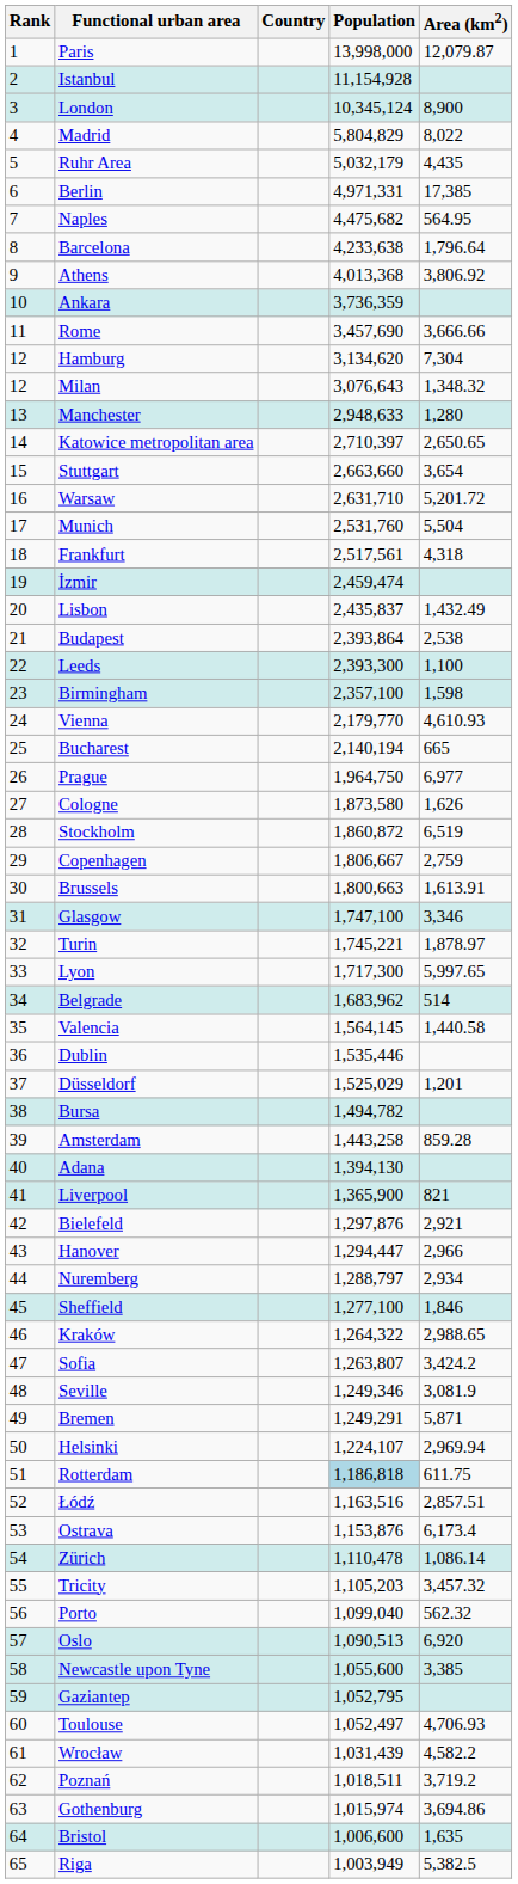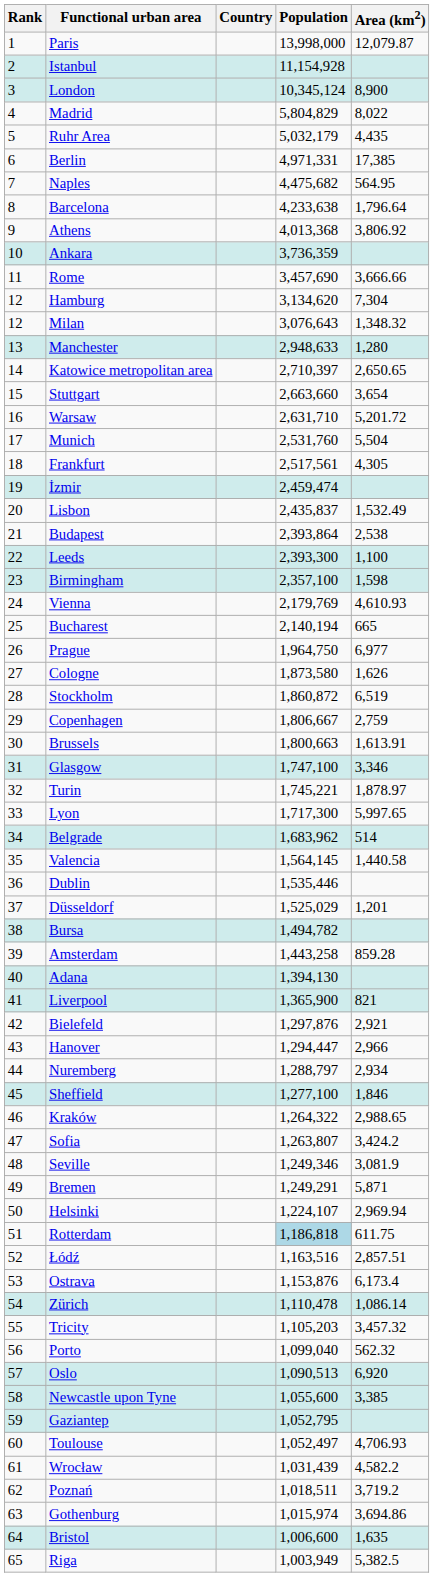 <table class="wikitable sortable">
 <tr>
 <th>Rank</th>
 <th>Functional urban area</th>
 <th>Country</th>
 <th>Population</th>
 <th>Area (km<sup>2</sup>)</th>
 </tr>
 <tr>
 <td>1</td>
 <td><a href='#'>Paris</a></td>
 <td></td>
 <td>13,998,000</td>
 <td>12,079.87</td>
 </tr>
 <tr bgcolor="#cfecec">
 <td>2</td>
 <td><a href='#'>Istanbul</a></td>
 <td></td>
 <td>11,154,928</td>
 <td></td>
 </tr>
 <tr bgcolor="#cfecec">
 <td>3</td>
 <td><a href='#'>London</a></td>
 <td></td>
 <td>10,345,124</td>
 <td>8,900</td>
 </tr>
 <tr>
 <td>4</td>
 <td><a href='#'>Madrid</a></td>
 <td></td>
 <td>5,804,829</td>
 <td>8,022</td>
 </tr>
 <tr>
 <td>5</td>
 <td><a href='#'>Ruhr Area</a></td>
 <td></td>
 <td>5,032,179</td>
 <td>4,435</td>
 </tr>
 <tr>
 <td>6</td>
 <td><a href='#'>Berlin</a></td>
 <td></td>
 <td>4,971,331</td>
 <td>17,385</td>
 </tr>
 <tr>
 <td>7</td>
 <td><a href='#'>Naples</a></td>
 <td></td>
 <td>4,475,682</td>
 <td>564.95</td>
 </tr>
 <tr>
 <td>8</td>
 <td><a href='#'>Barcelona</a></td>
 <td></td>
 <td>4,233,638</td>
 <td>1,796.64</td>
 </tr>
 <tr>
 <td>9</td>
 <td><a href='#'>Athens</a></td>
 <td></td>
 <td>4,013,368</td>
 <td>3,806.92</td>
 </tr>
 <tr bgcolor="#cfecec">
 <td>10</td>
 <td><a href='#'>Ankara</a></td>
 <td></td>
 <td>3,736,359</td>
 <td></td>
 </tr>
 <tr>
 <td>11</td>
 <td><a href='#'>Rome</a></td>
 <td></td>
 <td>3,457,690</td>
 <td>3,666.66</td>
 </tr>
 <tr>
 <td>12</td>
 <td><a href='#'>Hamburg</a></td>
 <td></td>
 <td>3,134,620</td>
 <td>7,304</td>
 </tr>
 <tr>
 <td>12</td>
 <td><a href='#'>Milan</a></td>
 <td></td>
 <td>3,076,643</td>
 <td>1,348.32</td>
 </tr>
 <tr bgcolor="#cfecec">
 <td>13</td>
 <td><a href='#'>Manchester</a></td>
 <td></td>
 <td>2,948,633</td>
 <td>1,280</td>
 </tr>
 <tr>
 <td>14</td>
 <td><a href='#'>Katowice metropolitan area</a></td>
 <td></td>
 <td>2,710,397</td>
 <td>2,650.65</td>
 </tr>
 <tr>
 <td>15</td>
 <td><a href='#'>Stuttgart</a></td>
 <td></td>
 <td>2,663,660</td>
 <td>3,654</td>
 </tr>
 <tr>
 <td>16</td>
 <td><a href='#'>Warsaw</a></td>
 <td></td>
 <td>2,631,710</td>
 <td>5,201.72</td>
 </tr>
 <tr>
 <td>17</td>
 <td><a href='#'>Munich</a></td>
 <td></td>
 <td>2,531,760</td>
 <td>5,504</td>
 </tr>
 <tr>
 <td>18</td>
 <td><a href='#'>Frankfurt</a></td>
 <td></td>
 <td>2,517,561</td>
-<td>4,318</td>
+<td>4,305</td>
 </tr>
 <tr bgcolor="#cfecec">
 <td>19</td>
 <td><a href='#'>İzmir</a></td>
 <td></td>
 <td>2,459,474</td>
 <td></td>
 </tr>
 <tr>
 <td>20</td>
 <td><a href='#'>Lisbon</a></td>
 <td></td>
 <td>2,435,837</td>
-<td>1,432.49</td>
+<td>1,532.49</td>
 </tr>
 <tr>
 <td>21</td>
 <td><a href='#'>Budapest</a></td>
 <td></td>
 <td>2,393,864</td>
 <td>2,538</td>
 </tr>
 <tr bgcolor="#cfecec">
 <td>22</td>
 <td><a href='#'>Leeds</a></td>
 <td></td>
 <td>2,393,300</td>
 <td>1,100</td>
 </tr>
 <tr bgcolor="#cfecec">
 <td>23</td>
 <td><a href='#'>Birmingham</a></td>
 <td></td>
 <td>2,357,100</td>
 <td>1,598</td>
 </tr>
 <tr>
 <td>24</td>
 <td><a href='#'>Vienna</a></td>
 <td></td>
-<td>2,179,770</td>
+<td>2,179,769</td>
 <td>4,610.93</td>
 </tr>
 <tr>
 <td>25</td>
 <td><a href='#'>Bucharest</a></td>
 <td></td>
 <td>2,140,194</td>
 <td>665</td>
 </tr>
 <tr>
 <td>26</td>
 <td><a href='#'>Prague</a></td>
 <td></td>
 <td>1,964,750</td>
 <td>6,977</td>
 </tr>
 <tr>
 <td>27</td>
 <td><a href='#'>Cologne</a></td>
 <td></td>
 <td>1,873,580</td>
 <td>1,626</td>
 </tr>
 <tr>
 <td>28</td>
 <td><a href='#'>Stockholm</a></td>
 <td></td>
 <td>1,860,872</td>
 <td>6,519</td>
 </tr>
 <tr>
 <td>29</td>
 <td><a href='#'>Copenhagen</a></td>
 <td></td>
 <td>1,806,667</td>
 <td>2,759</td>
 </tr>
 <tr>
 <td>30</td>
 <td><a href='#'>Brussels</a></td>
 <td></td>
 <td>1,800,663</td>
 <td>1,613.91</td>
 </tr>
 <tr bgcolor="#cfecec">
 <td>31</td>
 <td><a href='#'>Glasgow</a></td>
 <td></td>
 <td>1,747,100</td>
 <td>3,346</td>
 </tr>
 <tr>
 <td>32</td>
 <td><a href='#'>Turin</a></td>
 <td></td>
 <td>1,745,221</td>
 <td>1,878.97</td>
 </tr>
 <tr>
 <td>33</td>
 <td><a href='#'>Lyon</a></td>
 <td></td>
 <td>1,717,300</td>
 <td>5,997.65</td>
 </tr>
 <tr bgcolor="#cfecec">
 <td>34</td>
 <td><a href='#'>Belgrade</a></td>
 <td></td>
 <td>1,683,962</td>
 <td>514</td>
 </tr>
 <tr>
 <td>35</td>
 <td><a href='#'>Valencia</a></td>
 <td></td>
 <td>1,564,145</td>
 <td>1,440.58</td>
 </tr>
 <tr>
 <td>36</td>
 <td><a href='#'>Dublin</a></td>
 <td></td>
 <td>1,535,446</td>
 <td></td>
 </tr>
 <tr>
 <td>37</td>
 <td><a href='#'>Düsseldorf</a></td>
 <td></td>
 <td>1,525,029</td>
 <td>1,201</td>
 </tr>
 <tr bgcolor="#cfecec">
 <td>38</td>
 <td><a href='#'>Bursa</a></td>
 <td></td>
 <td>1,494,782</td>
 <td></td>
 </tr>
 <tr>
 <td>39</td>
 <td><a href='#'>Amsterdam</a></td>
 <td></td>
 <td>1,443,258</td>
 <td>859.28</td>
 </tr>
 <tr bgcolor="#cfecec">
 <td>40</td>
 <td><a href='#'>Adana</a></td>
 <td></td>
 <td>1,394,130</td>
 <td></td>
 </tr>
 <tr bgcolor="#cfecec">
 <td>41</td>
 <td><a href='#'>Liverpool</a></td>
 <td></td>
 <td>1,365,900</td>
 <td>821</td>
 </tr>
 <tr>
 <td>42</td>
 <td><a href='#'>Bielefeld</a></td>
 <td></td>
 <td>1,297,876</td>
 <td>2,921</td>
 </tr>
 <tr>
 <td>43</td>
 <td><a href='#'>Hanover</a></td>
 <td></td>
 <td>1,294,447</td>
 <td>2,966</td>
 </tr>
 <tr>
 <td>44</td>
 <td><a href='#'>Nuremberg</a></td>
 <td></td>
 <td>1,288,797</td>
 <td>2,934</td>
 </tr>
 <tr bgcolor="#cfecec">
 <td>45</td>
 <td><a href='#'>Sheffield</a></td>
 <td></td>
 <td>1,277,100</td>
 <td>1,846</td>
 </tr>
 <tr>
 <td>46</td>
 <td><a href='#'>Kraków</a></td>
 <td></td>
 <td>1,264,322</td>
 <td>2,988.65</td>
 </tr>
 <tr>
 <td>47</td>
 <td><a href='#'>Sofia</a></td>
 <td></td>
 <td>1,263,807</td>
 <td>3,424.2</td>
 </tr>
 <tr>
 <td>48</td>
 <td><a href='#'>Seville</a></td>
 <td></td>
 <td>1,249,346</td>
 <td>3,081.9</td>
 </tr>
 <tr>
 <td>49</td>
 <td><a href='#'>Bremen</a></td>
 <td></td>
 <td>1,249,291</td>
 <td>5,871</td>
 </tr>
 <tr>
 <td>50</td>
 <td><a href='#'>Helsinki</a></td>
 <td></td>
 <td>1,224,107</td>
 <td>2,969.94</td>
 </tr>
 <tr>
 <td>51</td>
 <td><a href='#'>Rotterdam</a></td>
 <td></td>
 <td style="background: lightblue;">1,186,818</td>
 <td>611.75</td>
 </tr>
 <tr>
 <td>52</td>
 <td><a href='#'>Łódź</a></td>
 <td></td>
 <td>1,163,516</td>
 <td>2,857.51</td>
 </tr>
 <tr>
 <td>53</td>
 <td><a href='#'>Ostrava</a></td>
 <td></td>
 <td>1,153,876</td>
 <td>6,173.4</td>
 </tr>
 <tr bgcolor="#cfecec">
 <td>54</td>
 <td><a href='#'>Zürich</a></td>
 <td></td>
 <td>1,110,478</td>
 <td>1,086.14</td>
 </tr>
 <tr>
 <td>55</td>
 <td><a href='#'>Tricity</a></td>
 <td></td>
 <td>1,105,203</td>
 <td>3,457.32</td>
 </tr>
 <tr>
 <td>56</td>
 <td><a href='#'>Porto</a></td>
 <td></td>
 <td>1,099,040</td>
 <td>562.32</td>
 </tr>
 <tr bgcolor="#cfecec">
 <td>57</td>
 <td><a href='#'>Oslo</a></td>
 <td></td>
 <td>1,090,513</td>
 <td>6,920</td>
 </tr>
 <tr bgcolor="#cfecec">
 <td>58</td>
 <td><a href='#'>Newcastle upon Tyne</a></td>
 <td></td>
 <td>1,055,600</td>
 <td>3,385</td>
 </tr>
 <tr bgcolor="#cfecec">
 <td>59</td>
 <td><a href='#'>Gaziantep</a></td>
 <td></td>
 <td>1,052,795</td>
 <td></td>
 </tr>
 <tr>
 <td>60</td>
 <td><a href='#'>Toulouse</a></td>
 <td></td>
 <td>1,052,497</td>
 <td>4,706.93</td>
 </tr>
 <tr>
 <td>61</td>
 <td><a href='#'>Wrocław</a></td>
 <td></td>
 <td>1,031,439</td>
 <td>4,582.2</td>
 </tr>
 <tr>
 <td>62</td>
 <td><a href='#'>Poznań</a></td>
 <td></td>
 <td>1,018,511</td>
 <td>3,719.2</td>
 </tr>
 <tr>
 <td>63</td>
 <td><a href='#'>Gothenburg</a></td>
 <td></td>
 <td>1,015,974</td>
 <td>3,694.86</td>
 </tr>
 <tr bgcolor="#cfecec">
 <td>64</td>
 <td><a href='#'>Bristol</a></td>
 <td></td>
 <td>1,006,600</td>
 <td>1,635</td>
 </tr>
 <tr>
 <td>65</td>
 <td><a href='#'>Riga</a></td>
 <td></td>
 <td>1,003,949</td>
 <td>5,382.5</td>
 </tr>
 </table>
